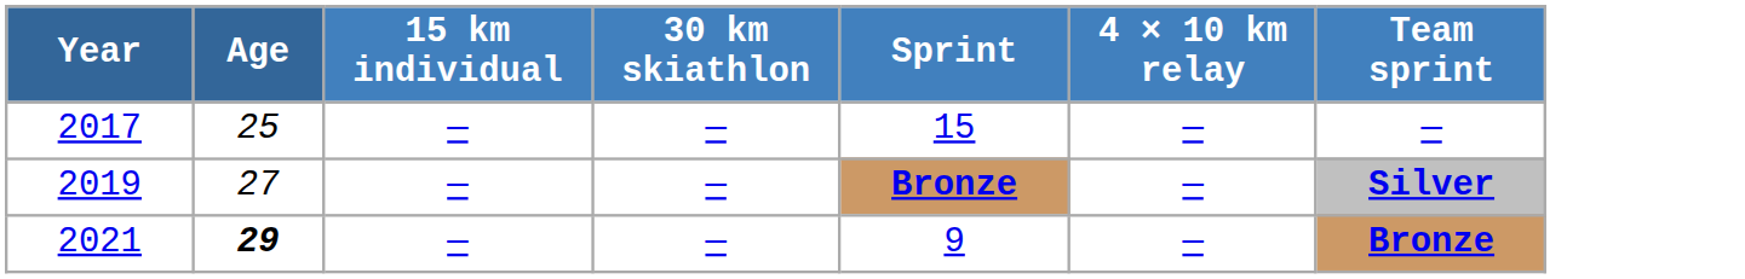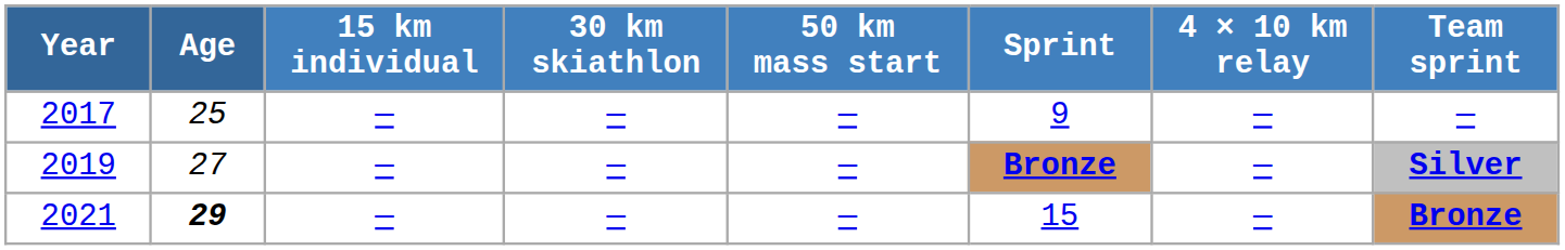 <table class="wikitable" style="font-size:95%; text-align:center; border:grey solid 1px; border-collapse:collapse; background:#ffffff;">
 <tr>
 <th style="background-color:#369; color:white; width:60px;"> Year </th>
 <th style="background-color:#369; color:white; width:40px;"> Age </th>
 <th style="background-color:#4180be; color:white; width:75px;"> 15 km <br> individual </th>
 <th style="background-color:#4180be; color:white; width:75px;"> 30 km <br> skiathlon </th>
+<th style="background-color:#4180be; color:white; width:75px;"> 50 km <br> mass start </th>
 <th style="background-color:#4180be; color:white; width:75px;"> Sprint </th>
 <th style="background-color:#4180be; color:white; width:75px;"> 4 × 10 km <br> relay </th>
 <th style="background-color:#4180be; color:white; width:75px;"> Team <br> sprint </th>
 </tr>
 <tr>
 <td><a href='#'>2017</a></td>
 <td><em>25</em></td>
 <td><a href='#'>—</a></td>
 <td><a href='#'>—</a></td>
-<td><a href='#'>15</a></td>
+<td><a href='#'>—</a></td>
+<td><a href='#'>9</a></td>
 <td><a href='#'>—</a></td>
 <td><a href='#'>—</a></td>
 </tr>
 <tr>
 <td><a href='#'>2019</a></td>
 <td><em>27</em></td>
+<td><a href='#'>—</a></td>
 <td><a href='#'>—</a></td>
 <td><a href='#'>—</a></td>
 <td style="background:#c96;"><a href='#'><strong>Bronze</strong></a></td>
 <td><a href='#'>—</a></td>
 <td style="background:silver;"><a href='#'><strong>Silver</strong></a></td>
 </tr>
 <tr>
 <td><a href='#'>2021</a></td>
 <td><strong><em>29</em></strong></td>
 <td><a href='#'>—</a></td>
 <td><a href='#'>—</a></td>
-<td><a href='#'>9</a></td>
+<td><a href='#'>—</a></td>
+<td><a href='#'>15</a></td>
 <td><a href='#'>—</a></td>
 <td style="background:#c96;"><a href='#'><strong>Bronze</strong></a></td>
 </tr>
 </table>
